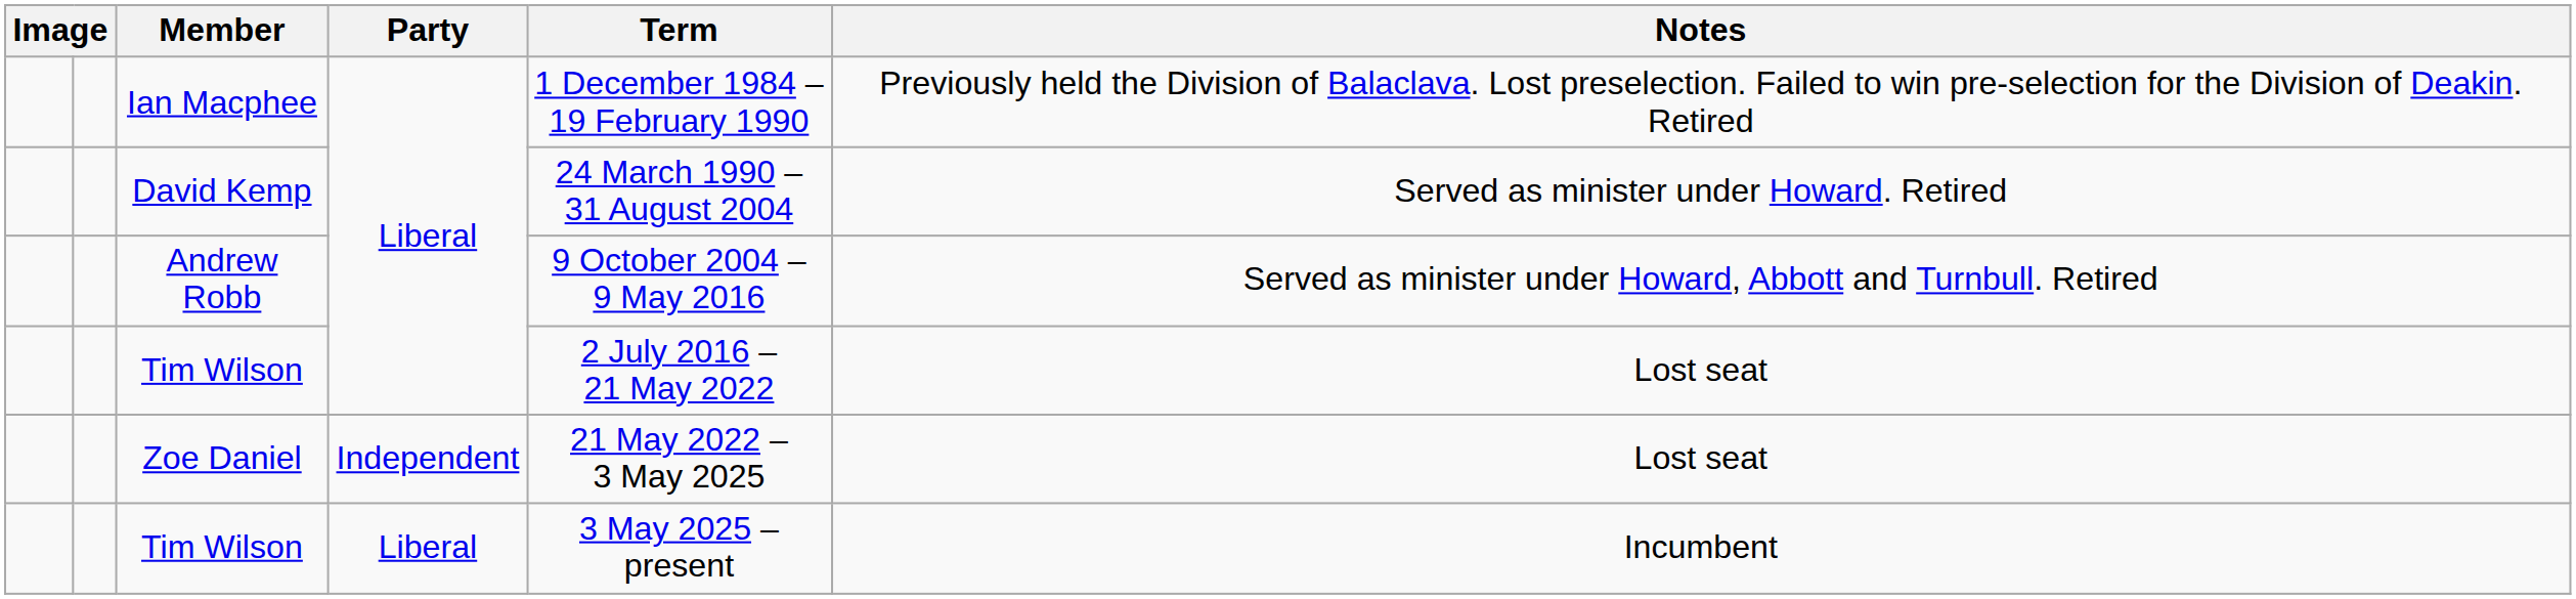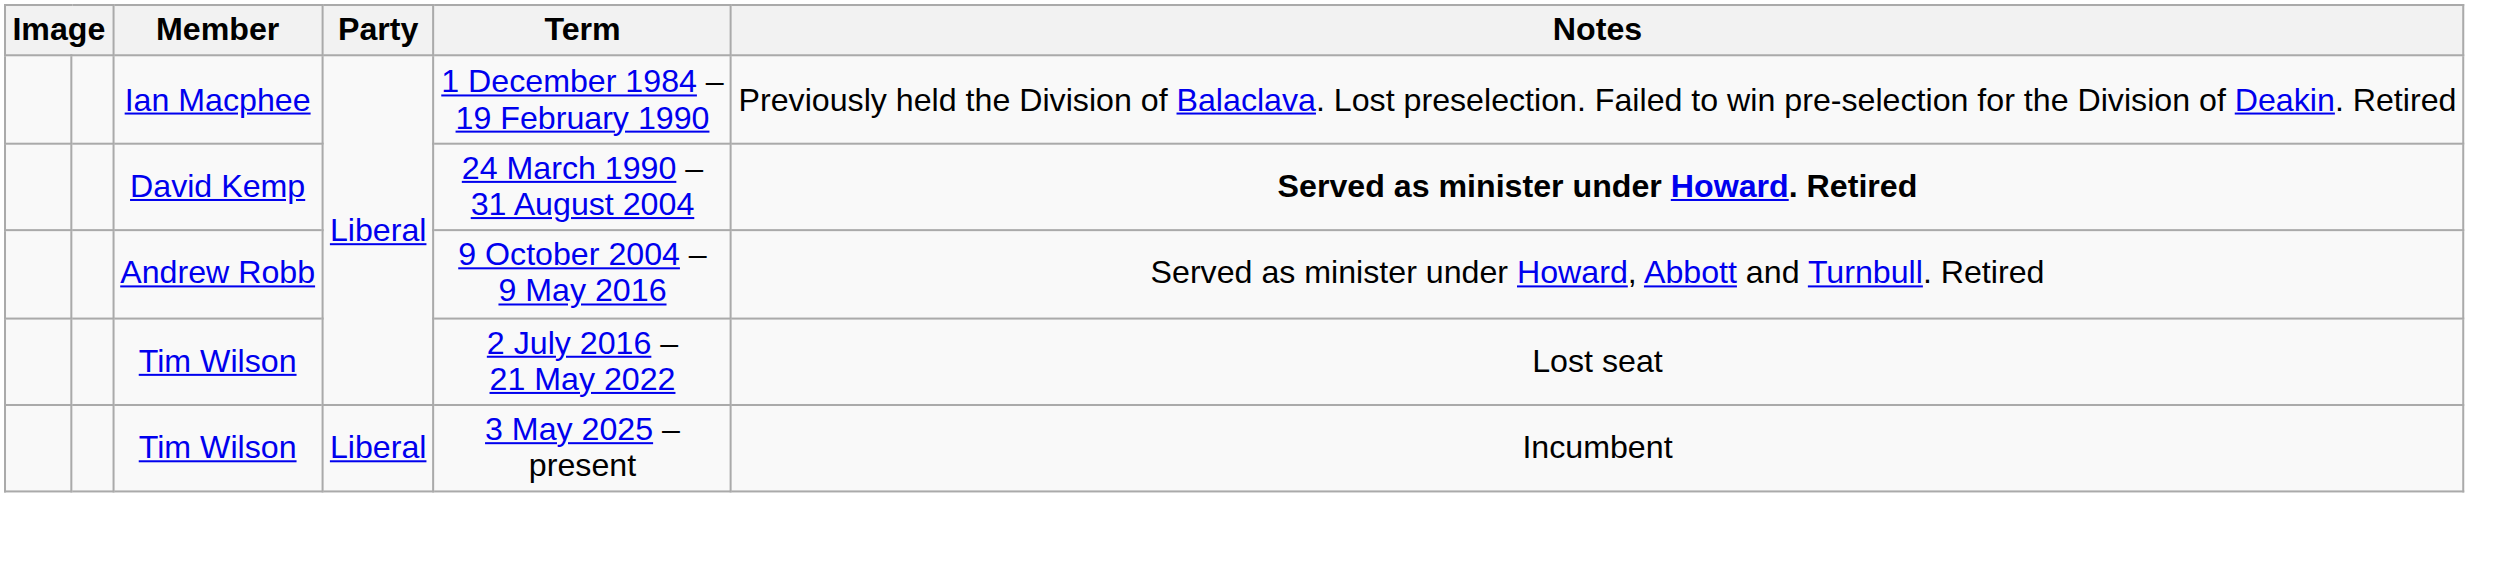 <table class=wikitable style="text-align:center">
 <tr>
 <th colspan=2>Image</th>
 <th>Member</th>
 <th>Party</th>
 <th>Term</th>
 <th>Notes</th>
 </tr>
 <tr>
 <td> </td>
 <td></td>
 <td><a href='#'>Ian Macphee</a><br></td>
 <td rowspan="4"><a href='#'>Liberal</a></td>
 <td nowrap><a href='#'>1 December 1984</a> –<br><a href='#'>19 February 1990</a></td>
 <td>Previously held the Division of <a href='#'>Balaclava</a>. Lost preselection. Failed to win pre-selection for the Division of <a href='#'>Deakin</a>. Retired</td>
 </tr>
 <tr>
 <td> </td>
 <td></td>
 <td><a href='#'>David Kemp</a><br></td>
 <td nowrap><a href='#'>24 March 1990</a> –<br><a href='#'>31 August 2004</a></td>
-<td>Served as minister under <a href='#'>Howard</a>. Retired</td>
+<td><strong>Served as minister under <a href='#'>Howard</a>. Retired</strong></td>
 </tr>
 <tr>
 <td> </td>
 <td></td>
 <td><a href='#'>Andrew Robb</a><br></td>
 <td nowrap><a href='#'>9 October 2004</a> –<br><a href='#'>9 May 2016</a></td>
 <td>Served as minister under <a href='#'>Howard</a>, <a href='#'>Abbott</a> and <a href='#'>Turnbull</a>. Retired</td>
 </tr>
 <tr>
 <td> </td>
 <td></td>
 <td><a href='#'>Tim Wilson</a><br></td>
 <td nowrap><a href='#'>2 July 2016</a> –<br><a href='#'>21 May 2022</a></td>
 <td>Lost seat</td>
 </tr>
 <tr>
 <td> </td>
 <td></td>
-<td><a href='#'>Zoe Daniel</a><br></td>
-<td><a href='#'>Independent</a></td>
-<td nowrap><a href='#'>21 May 2022</a> –<br>3 May 2025</td>
-<td>Lost seat</td>
-</tr>
-<tr>
-<td> </td>
-<td></td>
 <td><a href='#'>Tim Wilson</a><br></td>
 <td><a href='#'>Liberal</a></td>
 <td nowrap><a href='#'>3 May 2025</a> –<br>present</td>
 <td>Incumbent</td>
 </tr>
 </table>
